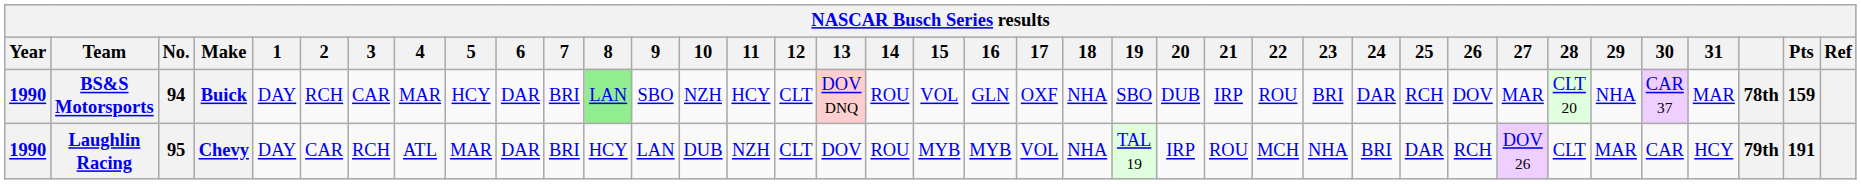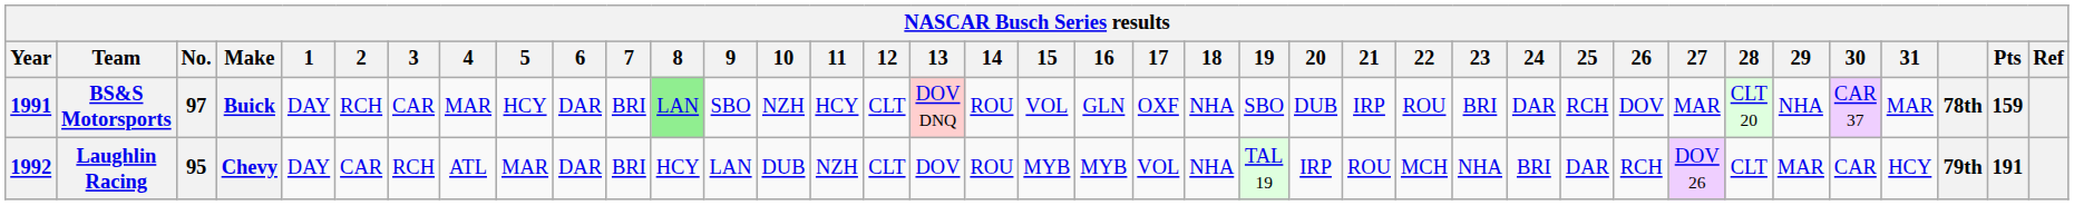 <table class="wikitable" style="text-align:center; font-size:75%">
 <tr>
 <th colspan=42><a href='#'>NASCAR Busch Series</a> results</th>
 </tr>
 <tr>
 <th>Year</th>
 <th>Team</th>
 <th>No.</th>
 <th>Make</th>
 <th>1</th>
 <th>2</th>
 <th>3</th>
 <th>4</th>
 <th>5</th>
 <th>6</th>
 <th>7</th>
 <th>8</th>
 <th>9</th>
 <th>10</th>
 <th>11</th>
 <th>12</th>
 <th>13</th>
 <th>14</th>
 <th>15</th>
 <th>16</th>
 <th>17</th>
 <th>18</th>
 <th>19</th>
 <th>20</th>
 <th>21</th>
 <th>22</th>
 <th>23</th>
 <th>24</th>
 <th>25</th>
 <th>26</th>
 <th>27</th>
 <th>28</th>
 <th>29</th>
 <th>30</th>
 <th>31</th>
 <th></th>
 <th>Pts</th>
 <th>Ref</th>
 </tr>
 <tr>
-<th><a href='#'>1990</a></th>
+<th><a href='#'>1991</a></th>
 <th><a href='#'>BS&S Motorsports</a></th>
-<th>94</th>
+<th>97</th>
 <th><a href='#'>Buick</a></th>
 <td><a href='#'>DAY</a></td>
 <td><a href='#'>RCH</a></td>
 <td><a href='#'>CAR</a></td>
 <td><a href='#'>MAR</a></td>
 <td><a href='#'>HCY</a></td>
 <td><a href='#'>DAR</a></td>
 <td><a href='#'>BRI</a></td>
 <td style="background: lightgreen;"><a href='#'>LAN</a></td>
 <td><a href='#'>SBO</a></td>
 <td><a href='#'>NZH</a></td>
 <td><a href='#'>HCY</a></td>
 <td><a href='#'>CLT</a></td>
 <td style="background:#FFCFCF;"><a href='#'>DOV</a><br><small>DNQ</small></td>
 <td><a href='#'>ROU</a></td>
 <td><a href='#'>VOL</a></td>
 <td><a href='#'>GLN</a></td>
 <td><a href='#'>OXF</a></td>
 <td><a href='#'>NHA</a></td>
 <td><a href='#'>SBO</a></td>
 <td><a href='#'>DUB</a></td>
 <td><a href='#'>IRP</a></td>
 <td><a href='#'>ROU</a></td>
 <td><a href='#'>BRI</a></td>
 <td><a href='#'>DAR</a></td>
 <td><a href='#'>RCH</a></td>
 <td><a href='#'>DOV</a></td>
 <td><a href='#'>MAR</a></td>
 <td style="background:#DFFFDF;"><a href='#'>CLT</a><br><small>20</small></td>
 <td><a href='#'>NHA</a></td>
 <td style="background:#EFCFFF;"><a href='#'>CAR</a><br><small>37</small></td>
 <td><a href='#'>MAR</a></td>
 <th>78th</th>
 <th>159</th>
 <th></th>
 </tr>
 <tr>
-<th><a href='#'>1990</a></th>
+<th><a href='#'>1992</a></th>
 <th><a href='#'>Laughlin Racing</a></th>
 <th>95</th>
 <th><a href='#'>Chevy</a></th>
 <td><a href='#'>DAY</a></td>
 <td><a href='#'>CAR</a></td>
 <td><a href='#'>RCH</a></td>
 <td><a href='#'>ATL</a></td>
 <td><a href='#'>MAR</a></td>
 <td><a href='#'>DAR</a></td>
 <td><a href='#'>BRI</a></td>
 <td><a href='#'>HCY</a></td>
 <td><a href='#'>LAN</a></td>
 <td><a href='#'>DUB</a></td>
 <td><a href='#'>NZH</a></td>
 <td><a href='#'>CLT</a></td>
 <td><a href='#'>DOV</a></td>
 <td><a href='#'>ROU</a></td>
 <td><a href='#'>MYB</a></td>
 <td><a href='#'>MYB</a></td>
 <td><a href='#'>VOL</a></td>
 <td><a href='#'>NHA</a></td>
 <td style="background:#DFFFDF;"><a href='#'>TAL</a><br><small>19</small></td>
 <td><a href='#'>IRP</a></td>
 <td><a href='#'>ROU</a></td>
 <td><a href='#'>MCH</a></td>
 <td><a href='#'>NHA</a></td>
 <td><a href='#'>BRI</a></td>
 <td><a href='#'>DAR</a></td>
 <td><a href='#'>RCH</a></td>
 <td style="background:#EFCFFF;"><a href='#'>DOV</a><br><small>26</small></td>
 <td><a href='#'>CLT</a></td>
 <td><a href='#'>MAR</a></td>
 <td><a href='#'>CAR</a></td>
 <td><a href='#'>HCY</a></td>
 <th>79th</th>
 <th>191</th>
 <th></th>
 </tr>
 </table>
